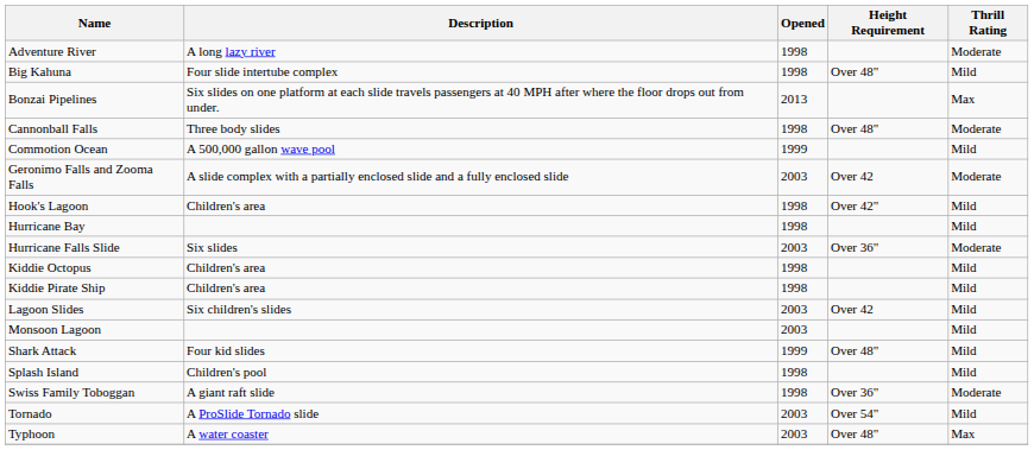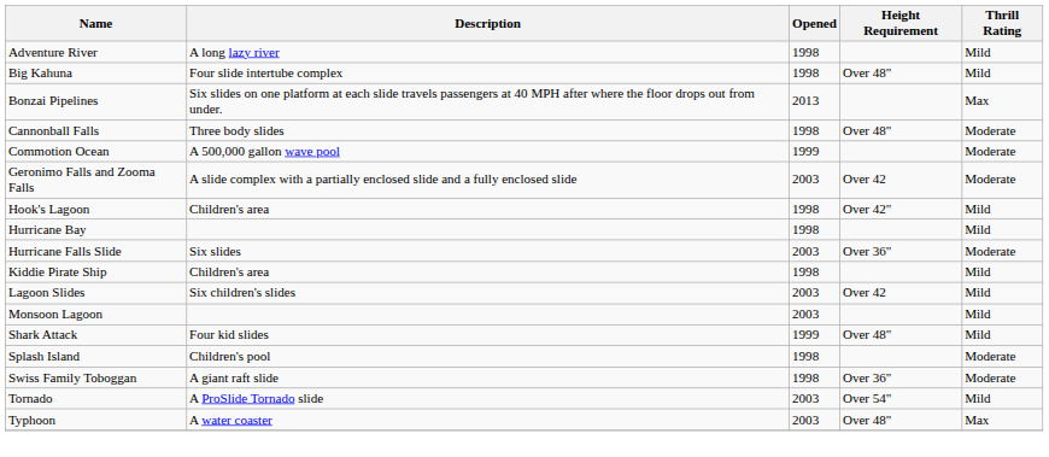 <table class= "wikitable sortable">
 <tr>
 <th>Name</th>
 <th>Description</th>
 <th>Opened</th>
 <th>Height Requirement</th>
 <th>Thrill Rating</th>
 </tr>
 <tr>
 <td>Adventure River</td>
 <td>A  long <a href='#'>lazy river</a></td>
 <td>1998</td>
 <td></td>
-<td>Moderate</td>
+<td>Mild</td>
 </tr>
 <tr>
 <td>Big Kahuna</td>
 <td>Four slide intertube complex</td>
 <td>1998</td>
 <td>Over 48"</td>
 <td>Mild</td>
 </tr>
 <tr>
 <td>Bonzai Pipelines</td>
 <td>Six slides on one platform at each slide travels passengers at 40 MPH after where the floor drops out from under.</td>
 <td>2013</td>
 <td></td>
 <td>Max</td>
 </tr>
 <tr>
 <td>Cannonball Falls</td>
 <td>Three body slides</td>
 <td>1998</td>
 <td>Over 48"</td>
 <td>Moderate</td>
 </tr>
 <tr>
 <td>Commotion Ocean</td>
 <td>A 500,000 gallon <a href='#'>wave pool</a></td>
 <td>1999</td>
 <td></td>
-<td>Mild</td>
+<td>Moderate</td>
 </tr>
 <tr>
 <td>Geronimo Falls and Zooma Falls</td>
 <td>A slide complex with a partially enclosed slide and a fully enclosed slide</td>
 <td>2003</td>
 <td>Over 42</td>
 <td>Moderate</td>
 </tr>
 <tr>
 <td>Hook's Lagoon</td>
 <td>Children's area</td>
 <td>1998</td>
 <td>Over 42"</td>
 <td>Mild</td>
 </tr>
 <tr>
 <td>Hurricane Bay</td>
 <td></td>
 <td>1998</td>
 <td></td>
 <td>Mild</td>
 </tr>
 <tr>
 <td>Hurricane Falls Slide</td>
 <td>Six slides</td>
 <td>2003</td>
 <td>Over 36"</td>
 <td>Moderate</td>
-</tr>
-<tr>
-<td>Kiddie Octopus</td>
-<td>Children's area</td>
-<td>1998</td>
-<td></td>
-<td>Mild</td>
 </tr>
 <tr>
 <td>Kiddie Pirate Ship</td>
 <td>Children's area</td>
 <td>1998</td>
 <td></td>
 <td>Mild</td>
 </tr>
 <tr>
 <td>Lagoon Slides</td>
 <td>Six children's slides</td>
 <td>2003</td>
 <td>Over 42</td>
 <td>Mild</td>
 </tr>
 <tr>
 <td>Monsoon Lagoon</td>
 <td></td>
 <td>2003</td>
 <td></td>
 <td>Mild</td>
 </tr>
 <tr>
 <td>Shark Attack</td>
 <td>Four kid slides</td>
 <td>1999</td>
 <td>Over 48"</td>
 <td>Mild</td>
 </tr>
 <tr>
 <td>Splash Island</td>
 <td>Children's pool</td>
 <td>1998</td>
 <td></td>
-<td>Mild</td>
+<td>Moderate</td>
 </tr>
 <tr>
 <td>Swiss Family Toboggan</td>
 <td>A giant raft slide</td>
 <td>1998</td>
 <td>Over 36"</td>
 <td>Moderate</td>
 </tr>
 <tr>
 <td>Tornado</td>
 <td>A <a href='#'>ProSlide Tornado</a> slide</td>
 <td>2003</td>
 <td>Over 54"</td>
 <td>Mild</td>
 </tr>
 <tr>
 <td>Typhoon</td>
 <td>A <a href='#'>water coaster</a></td>
 <td>2003</td>
 <td>Over 48"</td>
 <td>Max</td>
 </tr>
 <tr>
 </tr>
 </table>
